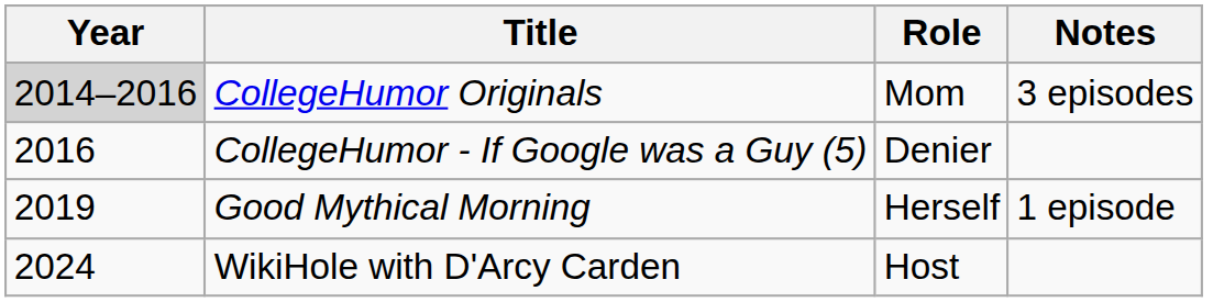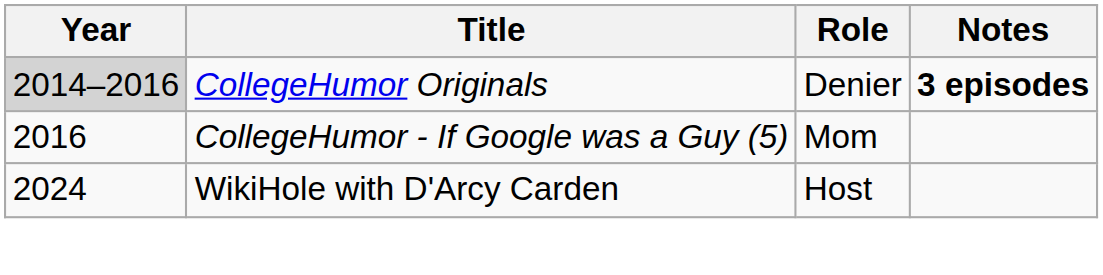 <table class="wikitable sortable">
 <tr>
 <th scope="col">Year</th>
 <th scope="col">Title</th>
 <th scope="col">Role</th>
 <th scope="col" class="unsortable">Notes</th>
 </tr>
 <tr>
 <td style="background: lightgrey;">2014–2016</td>
 <td><em><a href='#'>CollegeHumor</a> Originals</em></td>
-<td>Mom</td>
-<td>3 episodes</td>
+<td>Denier</td>
+<td><strong>3 episodes</strong></td>
 </tr>
 <tr>
 <td>2016</td>
 <td><em>CollegeHumor - If Google was a Guy (5)</em></td>
-<td>Denier</td>
+<td>Mom</td>
 <td></td>
-</tr>
-<tr>
-<td>2019</td>
-<td><em>Good Mythical Morning</td>
-<td>Herself</td>
-<td>1 episode</td>
 </tr>
 <tr>
 <td>2024</td>
 <td></em>WikiHole with D'Arcy Carden<em></td>
 <td>Host</td>
 <td></td>
 </tr>
 </table>
